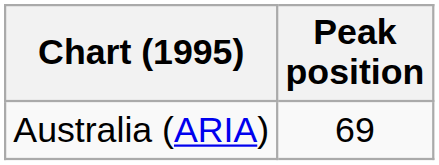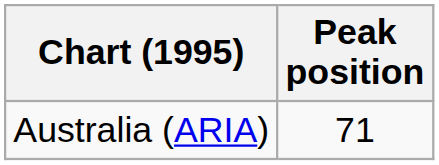 <table class="wikitable">
 <tr>
 <th align="left">Chart (1995)</th>
 <th align="left">Peak<br>position</th>
 </tr>
 <tr>
 <td align="left">Australia (<a href='#'>ARIA</a>)</td>
-<td align="center">69</td>
+<td align="center">71</td>
 </tr>
 </table>
